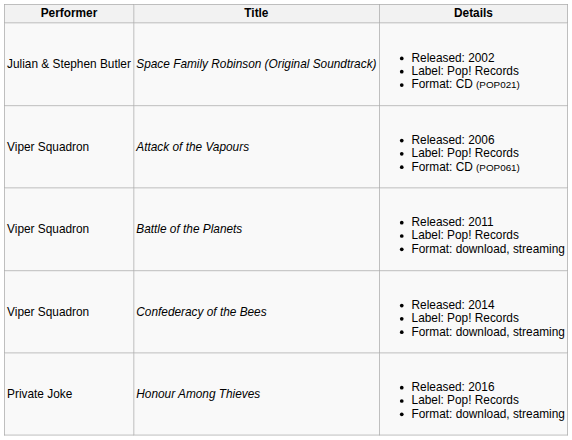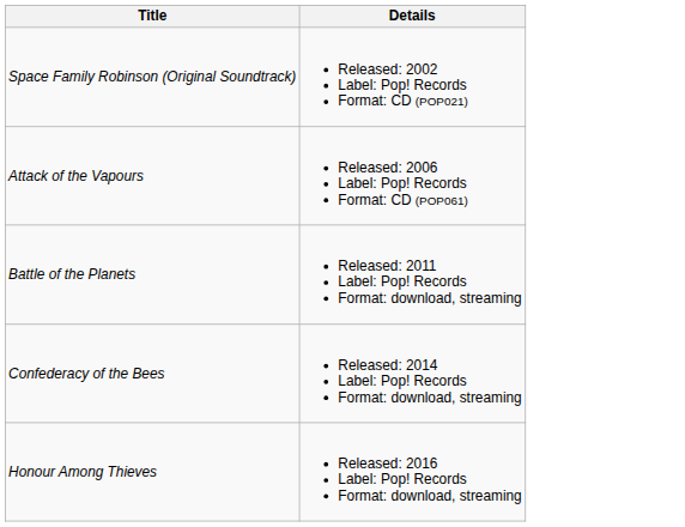 <table class="wikitable">
 <tr>
-<th>Performer</th>
 <th>Title</th>
 <th>Details</th>
 </tr>
 <tr>
-<td>Julian & Stephen Butler</td>
 <td><em>Space Family Robinson (Original Soundtrack)</em></td>
 <td><br><ul><li>Released: 2002</li><li>Label: Pop! Records</li><li>Format: CD <small>(POP021)</small></li></ul></td>
 </tr>
 <tr>
-<td>Viper Squadron</td>
 <td><em>Attack of the Vapours</em></td>
 <td><br><ul><li>Released: 2006</li><li>Label: Pop! Records</li><li>Format: CD <small>(POP061)</small></li></ul></td>
 </tr>
 <tr>
-<td>Viper Squadron</td>
 <td><em>Battle of the Planets</em></td>
 <td><br><ul><li>Released: 2011</li><li>Label: Pop! Records</li><li>Format: download, streaming</li></ul></td>
 </tr>
 <tr>
-<td>Viper Squadron</td>
 <td><em>Confederacy of the Bees</em></td>
 <td><br><ul><li>Released: 2014</li><li>Label: Pop! Records</li><li>Format: download, streaming</li></ul></td>
 </tr>
 <tr>
-<td>Private Joke</td>
 <td><em>Honour Among Thieves</em></td>
 <td><br><ul><li>Released: 2016</li><li>Label: Pop! Records</li><li>Format: download, streaming</li></ul></td>
 </tr>
 </table>
